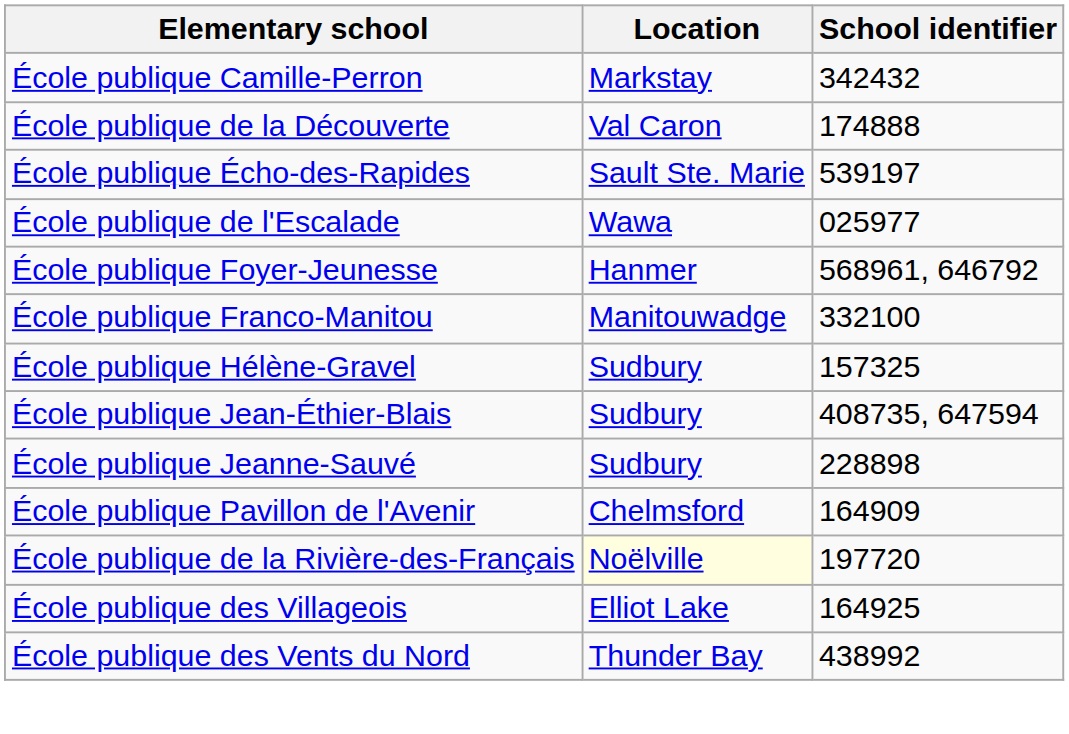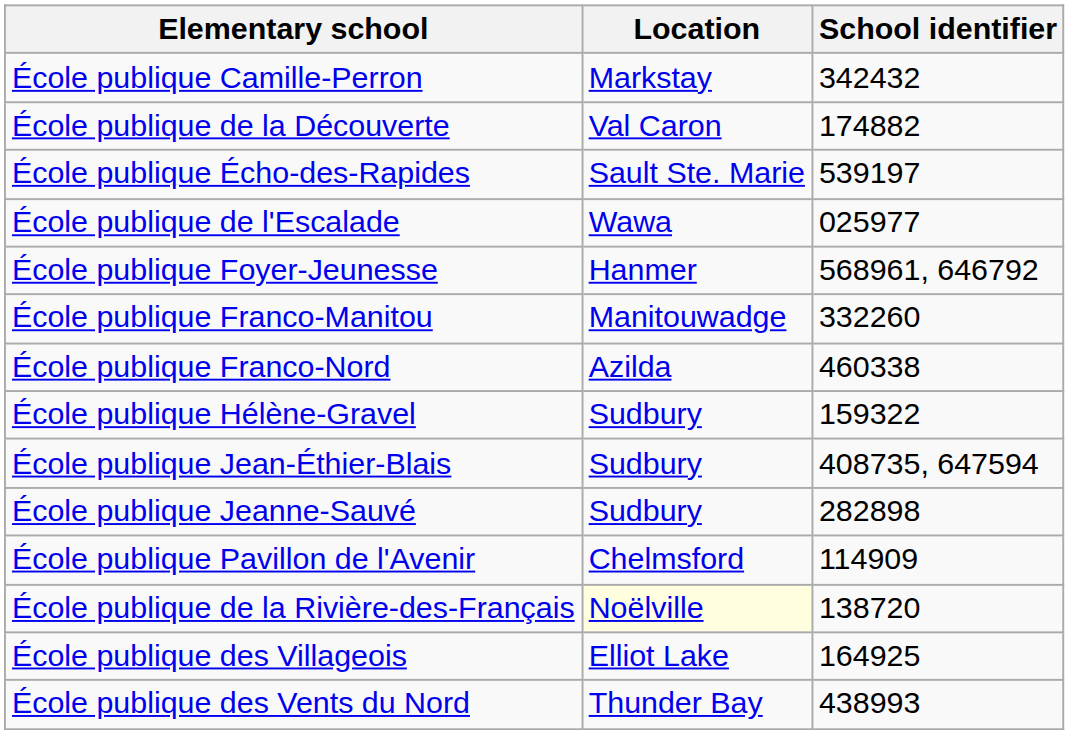 <table class="wikitable" align="left">
 <tr>
 <th>Elementary school</th>
 <th>Location</th>
 <th>School identifier</th>
 </tr>
 <tr>
 <td><a href='#'>École publique Camille-Perron</a></td>
 <td><a href='#'>Markstay</a></td>
 <td>342432</td>
 </tr>
 <tr>
 <td><a href='#'>École publique de la Découverte</a></td>
 <td><a href='#'>Val Caron</a></td>
-<td>174888</td>
+<td>174882</td>
 </tr>
 <tr>
 <td><a href='#'>École publique Écho-des-Rapides</a></td>
 <td><a href='#'>Sault Ste. Marie</a></td>
 <td>539197</td>
 </tr>
 <tr>
 <td><a href='#'>École publique de l'Escalade</a></td>
 <td><a href='#'>Wawa</a></td>
 <td>025977</td>
 </tr>
 <tr>
 <td><a href='#'>École publique Foyer-Jeunesse</a></td>
 <td><a href='#'>Hanmer</a></td>
 <td>568961, 646792</td>
 </tr>
 <tr>
 <td><a href='#'>École publique Franco-Manitou</a></td>
 <td><a href='#'>Manitouwadge</a></td>
-<td>332100</td>
+<td>332260</td>
+</tr>
+<tr>
+<td><a href='#'>École publique Franco-Nord</a></td>
+<td><a href='#'>Azilda</a></td>
+<td>460338</td>
 </tr>
 <tr>
 <td><a href='#'>École publique Hélène-Gravel</a></td>
 <td><a href='#'>Sudbury</a></td>
-<td>157325</td>
+<td>159322</td>
 </tr>
 <tr>
 <td><a href='#'>École publique Jean-Éthier-Blais</a></td>
 <td><a href='#'>Sudbury</a></td>
 <td>408735, 647594</td>
 </tr>
 <tr>
 <td><a href='#'>École publique Jeanne-Sauvé</a></td>
 <td><a href='#'>Sudbury</a></td>
-<td>228898</td>
+<td>282898</td>
 </tr>
 <tr>
 <td><a href='#'>École publique Pavillon de l'Avenir</a></td>
 <td><a href='#'>Chelmsford</a></td>
-<td>164909</td>
+<td>114909</td>
 </tr>
 <tr>
 <td><a href='#'>École publique de la Rivière-des-Français</a></td>
 <td style="background: lightyellow;"><a href='#'>Noëlville</a></td>
-<td>197720</td>
+<td>138720</td>
 </tr>
 <tr>
 <td><a href='#'>École publique des Villageois</a></td>
 <td><a href='#'>Elliot Lake</a></td>
 <td>164925</td>
 </tr>
 <tr>
 <td><a href='#'>École publique des Vents du Nord</a></td>
 <td><a href='#'>Thunder Bay</a></td>
-<td>438992</td>
+<td>438993</td>
 </tr>
 </table>
